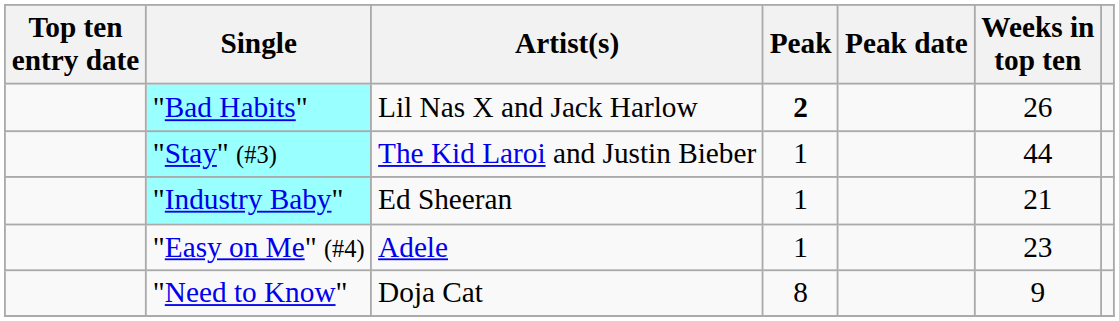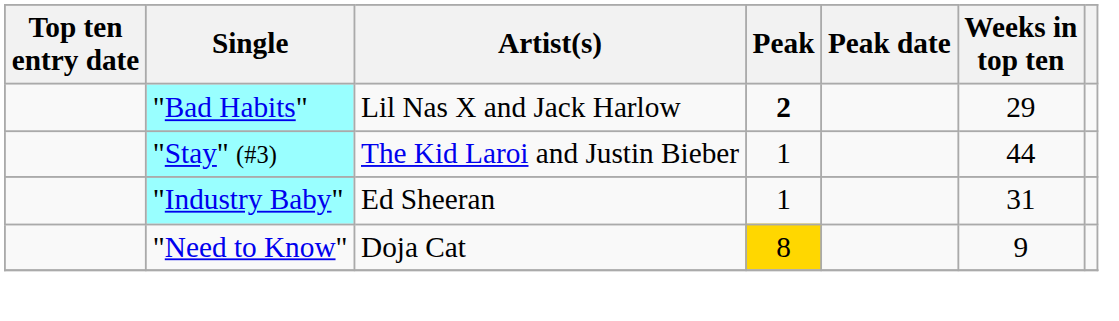 <table class="wikitable sortable">
 <tr>
 <th>Top ten<br>entry date</th>
 <th>Single</th>
 <th>Artist(s)</th>
 <th data-sort-type="number">Peak</th>
 <th>Peak date</th>
 <th data-sort-type="number">Weeks in<br>top ten</th>
 <th></th>
 </tr>
 <tr>
 <td></td>
 <td style= "background:#9ff;">"<a href='#'>Bad Habits</a>" </td>
 <td>Lil Nas X and Jack Harlow</td>
 <td style="text-align:center;"><strong>2</strong></td>
 <td></td>
-<td style="text-align:center;">26</td>
+<td style="text-align:center;">29</td>
 <td style="text-align:center;"></td>
 </tr>
 <tr>
 <td></td>
 <td style= "background:#9ff;">"<a href='#'>Stay</a>"  <small>(#3)</small></td>
 <td><a href='#'>The Kid Laroi</a> and Justin Bieber</td>
 <td style="text-align:center;">1</td>
 <td></td>
 <td style="text-align:center;">44</td>
 <td style="text-align:center;"></td>
 </tr>
 <tr>
 <td></td>
 <td style= "background:#9ff;">"<a href='#'>Industry Baby</a>" </td>
 <td>Ed Sheeran</td>
 <td style="text-align:center;">1</td>
 <td></td>
-<td style="text-align:center;">21</td>
-<td style="text-align:center;"></td>
-</tr>
-<tr>
-<td></td>
-<td>"<a href='#'>Easy on Me</a>" <small>(#4)</small></td>
-<td><a href='#'>Adele</a></td>
-<td style="text-align:center;">1</td>
-<td></td>
-<td style="text-align:center;">23</td>
+<td style="text-align:center;">31</td>
 <td style="text-align:center;"></td>
 </tr>
 <tr>
 <td></td>
 <td>"<a href='#'>Need to Know</a>"</td>
 <td>Doja Cat</td>
-<td style="text-align:center;">8</td>
+<td style="background: gold; text-align:center;">8</td>
 <td></td>
 <td style="text-align:center;">9</td>
 <td style="text-align:center;"></td>
 </tr>
 <tr>
 </tr>
 </table>
